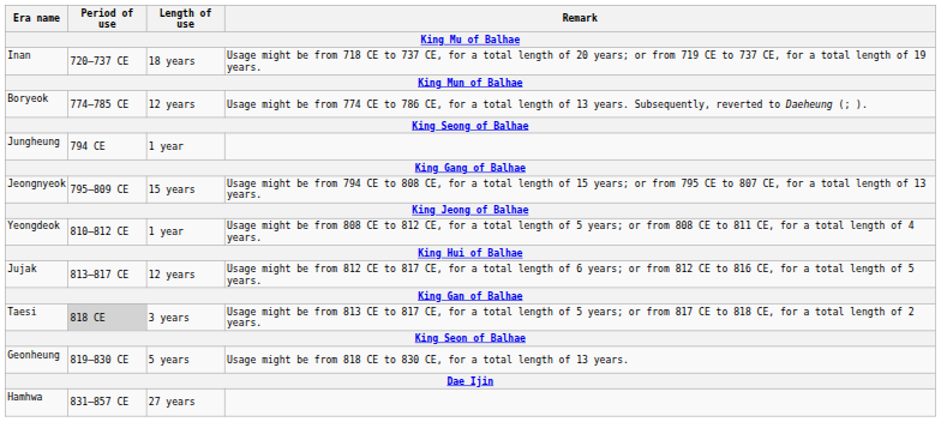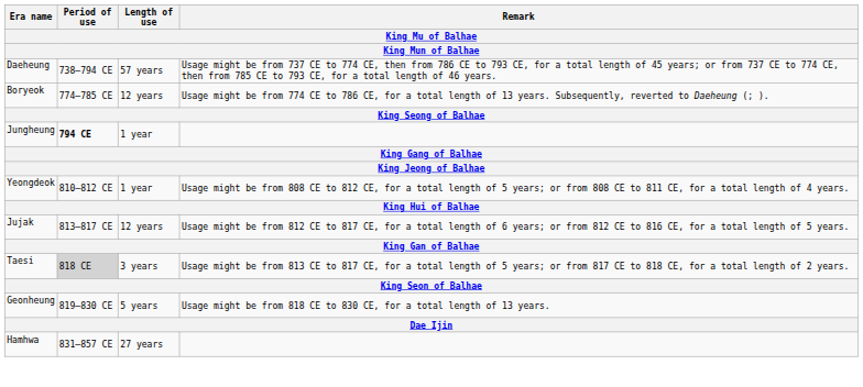 <table class="wikitable">
 <tr>
 <th>Era name</th>
 <th>Period of use</th>
 <th>Length of use</th>
 <th>Remark</th>
 </tr>
 <tr>
 <th colspan="4"><a href='#'>King Mu of Balhae</a><br></th>
 </tr>
 <tr>
-<td>Inan<br><br></td>
-<td>720–737 CE</td>
-<td>18 years</td>
-<td>Usage might be from 718 CE to 737 CE, for a total length of 20 years; or from 719 CE to 737 CE, for a total length of 19 years.</td>
+<th colspan="4"><a href='#'>King Mun of Balhae</a><br></th>
 </tr>
 <tr>
-<th colspan="4"><a href='#'>King Mun of Balhae</a><br></th>
+<td>Daeheung<br><br></td>
+<td>738–794 CE</td>
+<td>57 years</td>
+<td>Usage might be from 737 CE to 774 CE, then from 786 CE to 793 CE, for a total length of 45 years; or from 737 CE to 774 CE, then from 785 CE to 793 CE, for a total length of 46 years.</td>
 </tr>
 <tr>
 <td>Boryeok<br><br></td>
 <td>774–785 CE</td>
 <td>12 years</td>
 <td>Usage might be from 774 CE to 786 CE, for a total length of 13 years. Subsequently, reverted to <em>Daeheung</em> (; ).</td>
 </tr>
 <tr>
 <th colspan="4"><a href='#'>King Seong of Balhae</a><br></th>
 </tr>
 <tr>
 <td>Jungheung<br><br></td>
-<td>794 CE</td>
+<td><strong>794 CE</strong></td>
 <td>1 year</td>
 <td></td>
 </tr>
 <tr>
 <th colspan="4"><a href='#'>King Gang of Balhae</a><br></th>
-</tr>
-<tr>
-<td>Jeongnyeok<br><br></td>
-<td>795–809 CE</td>
-<td>15 years</td>
-<td>Usage might be from 794 CE to 808 CE, for a total length of 15 years; or from 795 CE to 807 CE, for a total length of 13 years.</td>
 </tr>
 <tr>
 <th colspan="4"><a href='#'>King Jeong of Balhae</a><br></th>
 </tr>
 <tr>
 <td>Yeongdeok<br><br></td>
 <td>810–812 CE</td>
 <td>1 year</td>
 <td>Usage might be from 808 CE to 812 CE, for a total length of 5 years; or from 808 CE to 811 CE, for a total length of 4 years.</td>
 </tr>
 <tr>
 <th colspan="4"><a href='#'>King Hui of Balhae</a><br></th>
 </tr>
 <tr>
 <td>Jujak<br><br></td>
 <td>813–817 CE</td>
 <td>12 years</td>
 <td>Usage might be from 812 CE to 817 CE, for a total length of 6 years; or from 812 CE to 816 CE, for a total length of 5 years.</td>
 </tr>
 <tr>
 <th colspan="4"><a href='#'>King Gan of Balhae</a><br></th>
 </tr>
 <tr>
 <td>Taesi<br><br></td>
 <td style="background: lightgrey;">818 CE</td>
 <td>3 years</td>
 <td>Usage might be from 813 CE to 817 CE, for a total length of 5 years; or from 817 CE to 818 CE, for a total length of 2 years.</td>
 </tr>
 <tr>
 <th colspan="4"><a href='#'>King Seon of Balhae</a><br></th>
 </tr>
 <tr>
 <td>Geonheung<br><br></td>
 <td>819–830 CE</td>
 <td>5 years</td>
 <td>Usage might be from 818 CE to 830 CE, for a total length of 13 years.</td>
 </tr>
 <tr>
 <th colspan="4"><a href='#'>Dae Ijin</a><br></th>
 </tr>
 <tr>
 <td>Hamhwa<br><br></td>
 <td>831–857 CE</td>
 <td>27 years</td>
 <td></td>
 </tr>
 </table>
